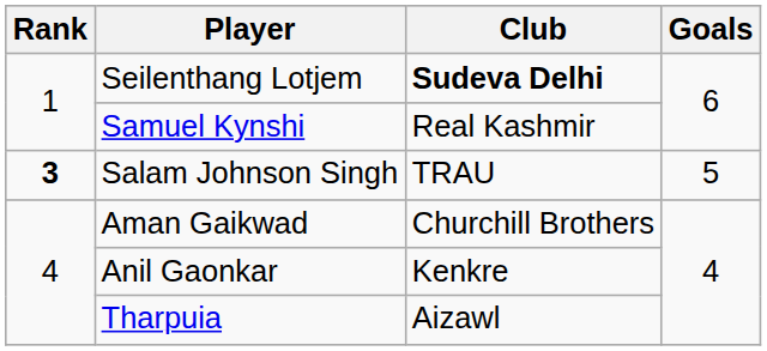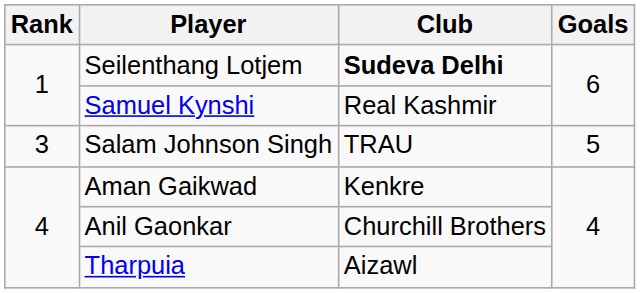 <table class="wikitable" style="text-align:left">
 <tr>
 <th>Rank</th>
 <th>Player</th>
 <th>Club</th>
 <th>Goals</th>
 </tr>
 <tr>
 <td rowspan="2" align="center">1</td>
 <td align="left">Seilenthang Lotjem</td>
 <td align="left"><strong>Sudeva Delhi</strong></td>
 <td rowspan="2" align="center">6</td>
 </tr>
 <tr>
 <td align="left"><a href='#'>Samuel Kynshi</a></td>
 <td align="left">Real Kashmir</td>
 </tr>
 <tr>
-<td rowspan="1" align="center"><strong>3</strong></td>
+<td rowspan="1" align="center">3</td>
 <td align="left">Salam Johnson Singh</td>
 <td align="left">TRAU</td>
 <td rowspan="1" align="center">5</td>
 </tr>
 <tr>
 <td rowspan="3" align="center">4</td>
 <td align="left">Aman Gaikwad</td>
-<td align="left">Churchill Brothers</td>
+<td align="left">Kenkre</td>
 <td rowspan="3" align="center">4</td>
 </tr>
 <tr>
 <td align="left">Anil Gaonkar</td>
-<td align="left">Kenkre</td>
+<td align="left">Churchill Brothers</td>
 </tr>
 <tr>
 <td align="left"><a href='#'>Tharpuia</a></td>
 <td align="left">Aizawl</td>
 </tr>
 </table>
